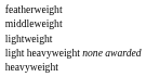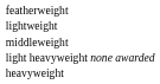 <table>
 <tr>
 <td>featherweight<br></td>
 <td></td>
 <td></td>
 <td></td>
 </tr>
 <tr>
-<td>middleweight<br></td>
+<td>lightweight<br></td>
 <td></td>
 <td></td>
 <td></td>
 </tr>
 <tr>
-<td>lightweight<br></td>
+<td>middleweight<br></td>
 <td></td>
 <td></td>
 <td></td>
 </tr>
 <tr>
 <td rowspan=2>light heavyweight<br></td>
 <td rowspan=2><em>none awarded</em></td>
 <td></td>
 <td rowspan=2></td>
 </tr>
 <tr>
 <td></td>
 </tr>
 <tr>
 <td>heavyweight<br></td>
 <td></td>
 <td></td>
 <td></td>
 </tr>
 </table>
